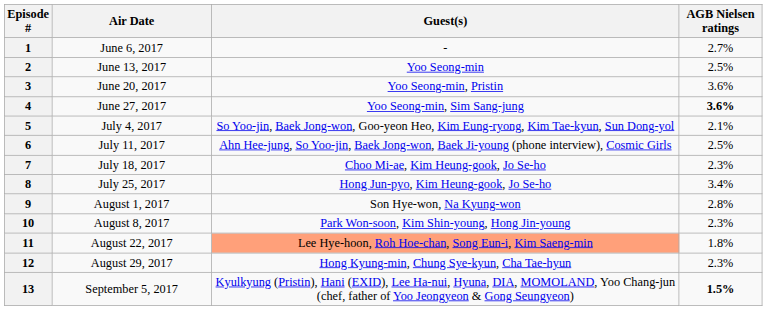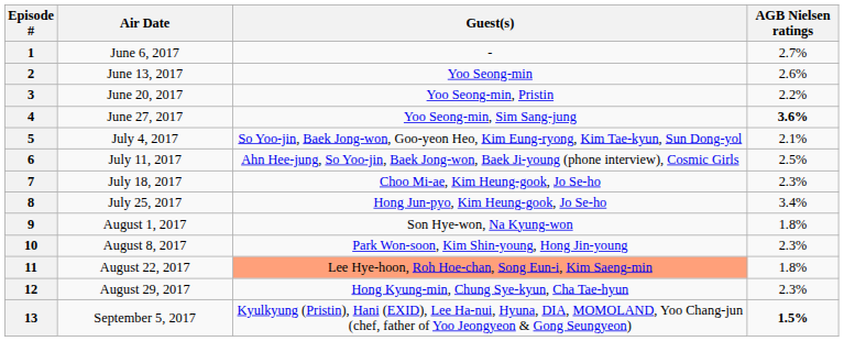 <table class="wikitable" style="text-align:center">
 <tr>
 <th width="50">Episode #</th>
 <th width="200">Air Date</th>
 <th width="600">Guest(s)</th>
 <th width="100">AGB Nielsen ratings</th>
 </tr>
 <tr>
 <th>1</th>
 <td>June 6, 2017</td>
 <td>-</td>
 <td>2.7%</td>
 </tr>
 <tr>
 <th>2</th>
 <td>June 13, 2017</td>
 <td><a href='#'>Yoo Seong-min</a></td>
-<td>2.5%</td>
+<td>2.6%</td>
 </tr>
 <tr>
 <th>3</th>
 <td>June 20, 2017</td>
 <td><a href='#'>Yoo Seong-min</a>, <a href='#'>Pristin</a></td>
-<td>3.6%</td>
+<td>2.2%</td>
 </tr>
 <tr>
 <th>4</th>
 <td>June 27, 2017</td>
 <td><a href='#'>Yoo Seong-min</a>, <a href='#'>Sim Sang-jung</a></td>
 <td><span><strong>3.6%</strong></span></td>
 </tr>
 <tr>
 <th>5</th>
 <td>July 4, 2017</td>
 <td><a href='#'>So Yoo-jin</a>, <a href='#'>Baek Jong-won</a>, Goo-yeon Heo, <a href='#'>Kim Eung-ryong</a>, <a href='#'>Kim Tae-kyun</a>, <a href='#'>Sun Dong-yol</a></td>
 <td>2.1%</td>
 </tr>
 <tr>
 <th>6</th>
 <td>July 11, 2017</td>
 <td><a href='#'>Ahn Hee-jung</a>, <a href='#'>So Yoo-jin</a>, <a href='#'>Baek Jong-won</a>, <a href='#'>Baek Ji-young</a> (phone interview), <a href='#'>Cosmic Girls</a></td>
 <td>2.5%</td>
 </tr>
 <tr>
 <th>7</th>
 <td>July 18, 2017</td>
 <td><a href='#'>Choo Mi-ae</a>, <a href='#'>Kim Heung-gook</a>, <a href='#'>Jo Se-ho</a></td>
 <td>2.3%</td>
 </tr>
 <tr>
 <th>8</th>
 <td>July 25, 2017</td>
 <td><a href='#'>Hong Jun-pyo</a>, <a href='#'>Kim Heung-gook</a>, <a href='#'>Jo Se-ho</a></td>
 <td>3.4%</td>
 </tr>
 <tr>
 <th>9</th>
 <td>August 1, 2017</td>
 <td>Son Hye-won, <a href='#'>Na Kyung-won</a></td>
-<td>2.8%</td>
+<td>1.8%</td>
 </tr>
 <tr>
 <th>10</th>
 <td>August 8, 2017</td>
 <td><a href='#'>Park Won-soon</a>, <a href='#'>Kim Shin-young</a>, <a href='#'>Hong Jin-young</a></td>
 <td>2.3%</td>
 </tr>
 <tr>
 <th>11</th>
 <td>August 22, 2017</td>
 <td style="background: lightsalmon;">Lee Hye-hoon, <a href='#'>Roh Hoe-chan</a>, <a href='#'>Song Eun-i</a>, <a href='#'>Kim Saeng-min</a></td>
 <td>1.8%</td>
 </tr>
 <tr>
 <th>12</th>
 <td>August 29, 2017</td>
 <td><a href='#'>Hong Kyung-min</a>, <a href='#'>Chung Sye-kyun</a>, <a href='#'>Cha Tae-hyun</a></td>
 <td>2.3%</td>
 </tr>
 <tr>
 <th>13</th>
 <td>September 5, 2017</td>
 <td><a href='#'>Kyulkyung</a> (<a href='#'>Pristin</a>), <a href='#'>Hani</a> (<a href='#'>EXID</a>), <a href='#'>Lee Ha-nui</a>, <a href='#'>Hyuna</a>, <a href='#'>DIA</a>, <a href='#'>MOMOLAND</a>, Yoo Chang-jun (chef, father of <a href='#'>Yoo Jeongyeon</a> & <a href='#'>Gong Seungyeon</a>)</td>
 <td><span><strong>1.5%</strong></span></td>
 </tr>
 </table>
